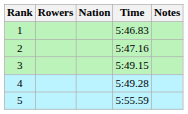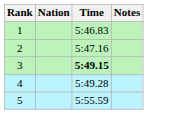 <table class="wikitable sortable" style="text-align:center">
 <tr>
 <th>Rank</th>
-<th>Rowers</th>
 <th>Nation</th>
 <th>Time</th>
 <th>Notes</th>
 </tr>
 <tr bgcolor=bbf3bb>
 <td>1</td>
-<td align=left data-sort-value="Undset, Kjetil"></td>
 <td align=left></td>
 <td>5:46.83</td>
 <td></td>
 </tr>
 <tr bgcolor=bbf3bb>
 <td>2</td>
-<td align=left data-sort-value="Bodenmann, Ueli"></td>
 <td align=left></td>
 <td>5:47.16</td>
 <td></td>
 </tr>
 <tr bgcolor=bbf3bb>
 <td>3</td>
-<td align=left data-sort-value="Powell, Richard"></td>
 <td align=left></td>
-<td>5:49.15</td>
+<td><strong>5:49.15</strong></td>
 <td></td>
 </tr>
 <tr bgcolor=bbf3ff>
 <td>4</td>
-<td align=left data-sort-value="Pearson, Keir"></td>
 <td align=left></td>
 <td>5:49.28</td>
 <td></td>
 </tr>
 <tr bgcolor=bbf3ff>
 <td>5</td>
-<td align=left data-sort-value="Rodríguez, José Antonio"></td>
 <td align=left></td>
 <td>5:55.59</td>
 <td></td>
 </tr>
 </table>
